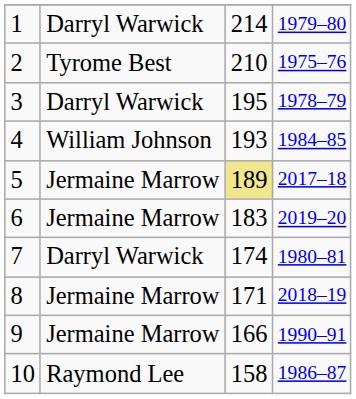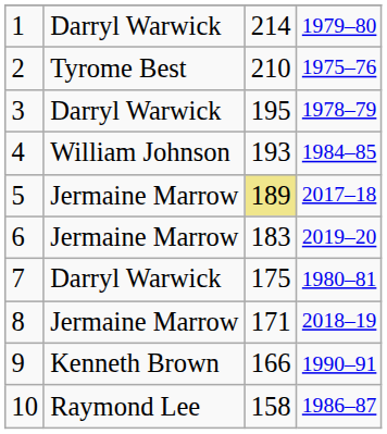 <table class="wikitable">
 <tr>
 </tr>
 <tr>
 <td>1</td>
 <td>Darryl Warwick</td>
 <td>214</td>
 <td style="font-size:80%;"><a href='#'>1979–80</a></td>
 </tr>
 <tr>
 <td>2</td>
 <td>Tyrome Best</td>
 <td>210</td>
 <td style="font-size:80%;"><a href='#'>1975–76</a></td>
 </tr>
 <tr>
 <td>3</td>
 <td>Darryl Warwick</td>
 <td>195</td>
 <td style="font-size:80%;"><a href='#'>1978–79</a></td>
 </tr>
 <tr>
 <td>4</td>
 <td>William Johnson</td>
 <td>193</td>
 <td style="font-size:80%;"><a href='#'>1984–85</a></td>
 </tr>
 <tr>
 <td>5</td>
 <td>Jermaine Marrow</td>
 <td style="background: khaki;">189</td>
 <td style="font-size:80%;"><a href='#'>2017–18</a></td>
 </tr>
 <tr>
 <td>6</td>
 <td>Jermaine Marrow</td>
 <td>183</td>
 <td style="font-size:80%;"><a href='#'>2019–20</a></td>
 </tr>
 <tr>
 <td>7</td>
 <td>Darryl Warwick</td>
-<td>174</td>
+<td>175</td>
 <td style="font-size:80%;"><a href='#'>1980–81</a></td>
 </tr>
 <tr>
 <td>8</td>
 <td>Jermaine Marrow</td>
 <td>171</td>
 <td style="font-size:80%;"><a href='#'>2018–19</a></td>
 </tr>
 <tr>
 <td>9</td>
-<td>Jermaine Marrow</td>
+<td>Kenneth Brown</td>
 <td>166</td>
 <td style="font-size:80%;"><a href='#'>1990–91</a></td>
 </tr>
 <tr>
 <td>10</td>
 <td>Raymond Lee</td>
 <td>158</td>
 <td style="font-size:80%;"><a href='#'>1986–87</a></td>
 </tr>
 </table>
